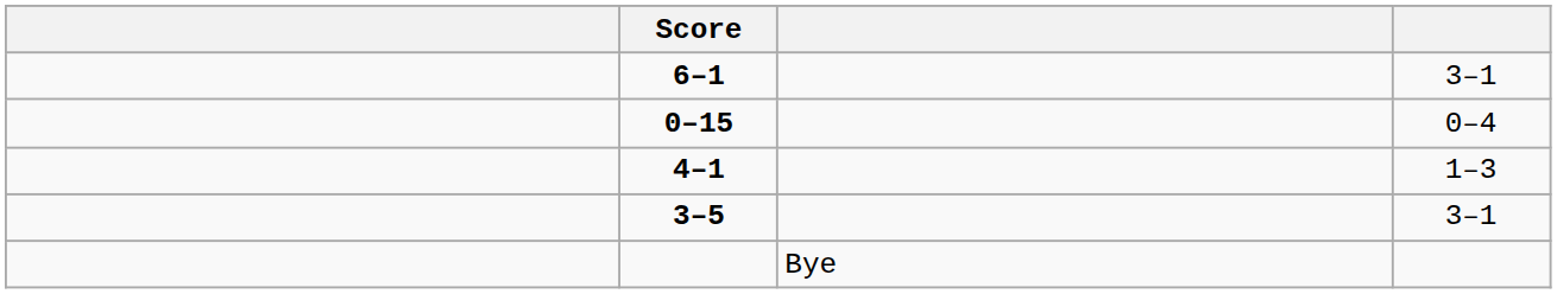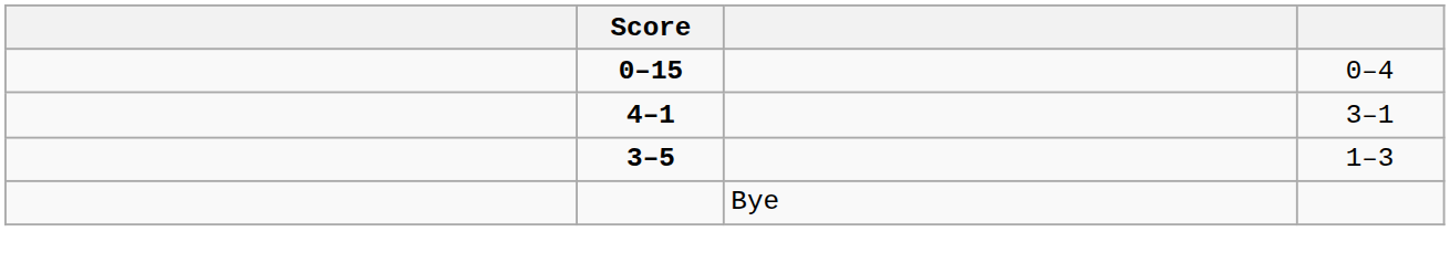 <table class="wikitable" style="text-align: center; ">
 <tr>
 <th align="right" width="270"></th>
 <th width="65">Score</th>
 <th align="left" width="270"></th>
 <th width="65"></th>
-</tr>
-<tr>
-<td align="left"><strong></strong></td>
-<td><strong>6–1</strong></td>
-<td align="left"></td>
-<td>3–1 <strong></strong></td>
 </tr>
 <tr>
 <td align="left"></td>
 <td><strong>0–15</strong></td>
 <td align="left"><strong></strong></td>
 <td>0–4 <strong></strong></td>
 </tr>
 <tr>
 <td align="left"><strong></strong></td>
 <td><strong>4–1</strong></td>
 <td align="left"></td>
-<td>1–3 <strong></strong></td>
+<td>3–1 <strong></strong></td>
 </tr>
 <tr>
 <td align="left"></td>
 <td><strong>3–5</strong></td>
 <td align="left"><strong></strong></td>
-<td>3–1 <strong></strong></td>
+<td>1–3 <strong></strong></td>
 </tr>
 <tr>
 <td align="left"><strong></strong></td>
 <td></td>
 <td align="left">Bye</td>
 <td></td>
 </tr>
 </table>
